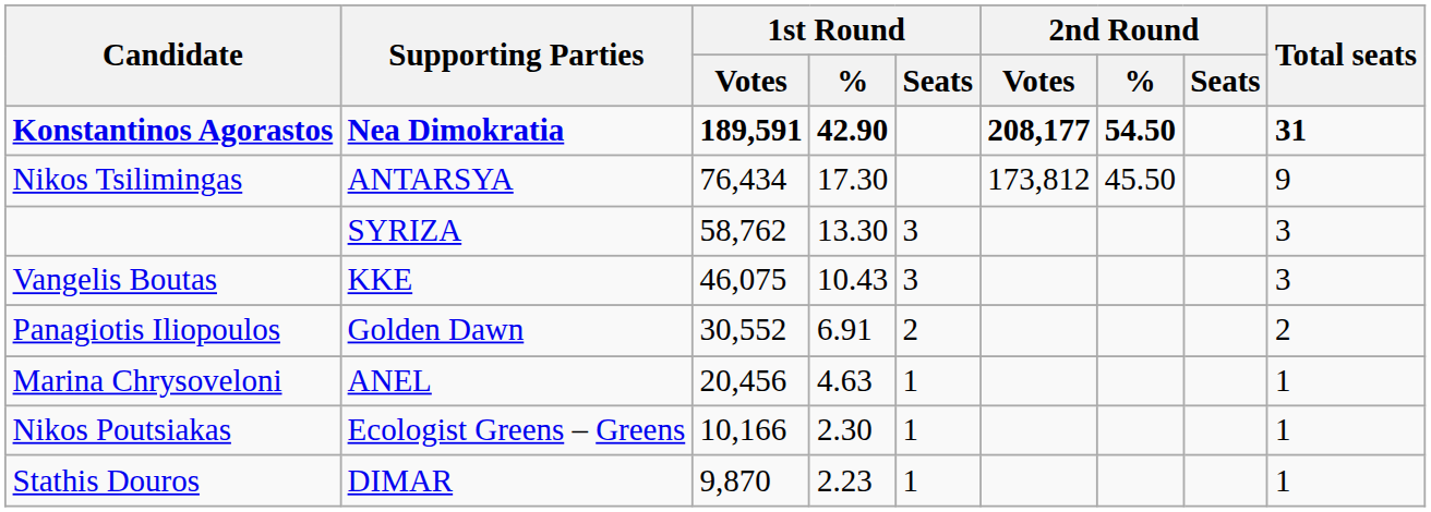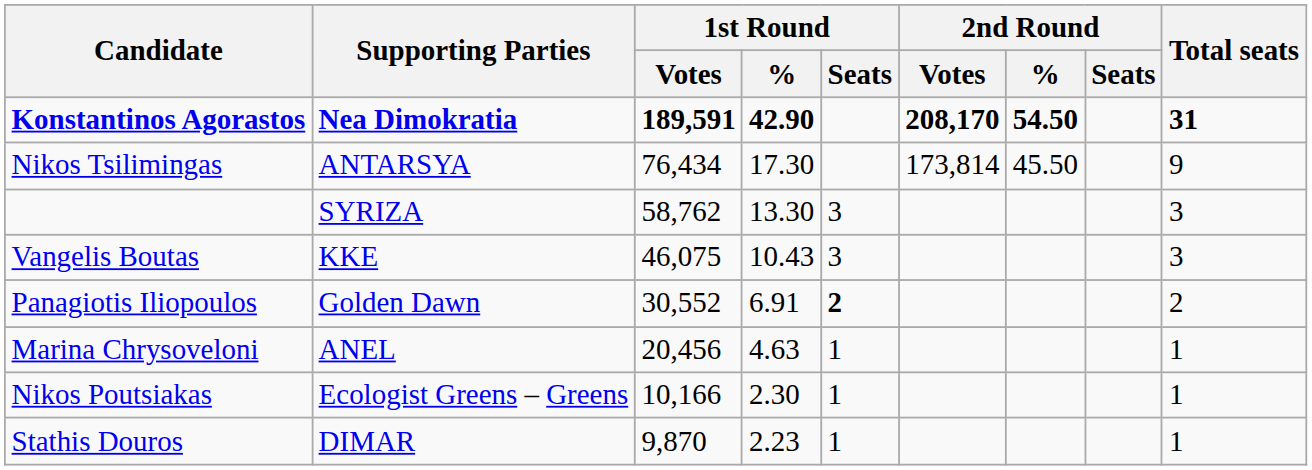 <table class=wikitable>
 <tr>
 <th rowspan=2>Candidate</th>
 <th rowspan=2>Supporting Parties</th>
 <th colspan=3>1st Round</th>
 <th colspan=3>2nd Round</th>
 <th rowspan=2>Total seats</th>
 </tr>
 <tr>
 <th>Votes</th>
 <th>%</th>
 <th>Seats</th>
 <th>Votes</th>
 <th>%</th>
 <th>Seats</th>
 </tr>
 <tr style="font-weight: bold">
 <td><a href='#'>Konstantinos Agorastos</a></td>
 <td><a href='#'>Nea Dimokratia</a></td>
 <td>189,591</td>
 <td>42.90</td>
 <td></td>
-<td>208,177</td>
+<td>208,170</td>
 <td>54.50</td>
 <td></td>
 <td>31</td>
 </tr>
 <tr>
 <td><a href='#'>Nikos Tsilimingas</a></td>
 <td><a href='#'>ANTARSYA</a></td>
 <td>76,434</td>
 <td>17.30</td>
 <td></td>
-<td>173,812</td>
+<td>173,814</td>
 <td>45.50</td>
 <td></td>
 <td>9</td>
 </tr>
 <tr>
 <td></td>
 <td><a href='#'>SYRIZA</a></td>
 <td>58,762</td>
 <td>13.30</td>
 <td>3</td>
 <td></td>
 <td></td>
 <td></td>
 <td>3</td>
 </tr>
 <tr>
 <td><a href='#'>Vangelis Boutas</a></td>
 <td><a href='#'>KKE</a></td>
 <td>46,075</td>
 <td>10.43</td>
 <td>3</td>
 <td></td>
 <td></td>
 <td></td>
 <td>3</td>
 </tr>
 <tr>
 <td><a href='#'>Panagiotis Iliopoulos</a></td>
 <td><a href='#'>Golden Dawn</a></td>
 <td>30,552</td>
 <td>6.91</td>
-<td>2</td>
+<td><strong>2</strong></td>
 <td></td>
 <td></td>
 <td></td>
 <td>2</td>
 </tr>
 <tr>
 <td><a href='#'>Marina Chrysoveloni</a></td>
 <td><a href='#'>ANEL</a></td>
 <td>20,456</td>
 <td>4.63</td>
 <td>1</td>
 <td></td>
 <td></td>
 <td></td>
 <td>1</td>
 </tr>
 <tr>
 <td><a href='#'>Nikos Poutsiakas</a></td>
 <td><a href='#'>Ecologist Greens</a> – <a href='#'>Greens</a></td>
 <td>10,166</td>
 <td>2.30</td>
 <td>1</td>
 <td></td>
 <td></td>
 <td></td>
 <td>1</td>
 </tr>
 <tr>
 <td><a href='#'>Stathis Douros</a></td>
 <td><a href='#'>DIMAR</a></td>
 <td>9,870</td>
 <td>2.23</td>
 <td>1</td>
 <td></td>
 <td></td>
 <td></td>
 <td>1</td>
 </tr>
 </table>
